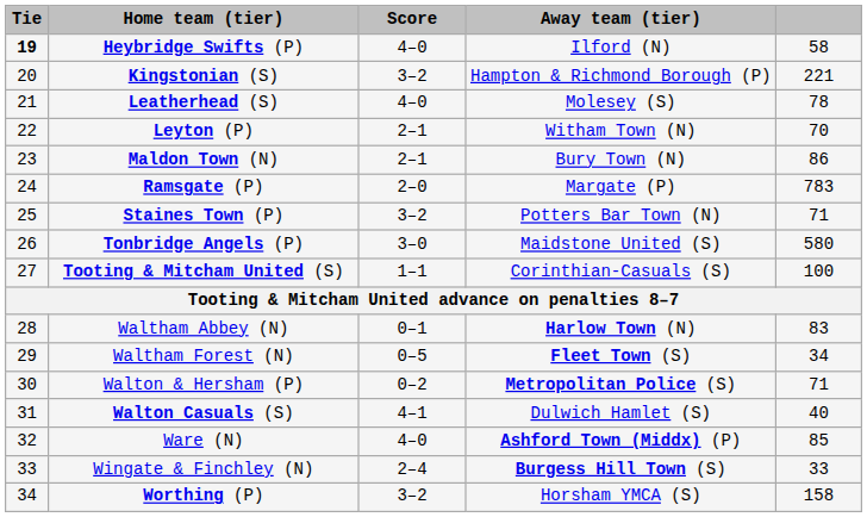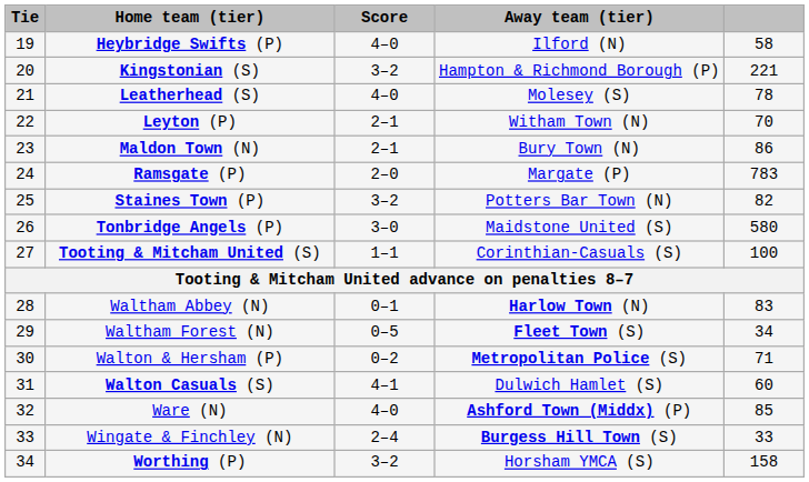 <table class="wikitable" style="width: 600px; background:WhiteSmoke; text-align:center; font-size:90%">
 <tr>
 <td scope="col" style="width:  5.00%; background:silver;"><strong>Tie</strong></td>
 <td scope="col" style="width: 36.25%; background:silver;"><strong>Home team (tier)</strong></td>
 <td scope="col" style="width: 12.50%; background:silver;"><strong>Score</strong></td>
 <td scope="col" style="width: 36.25%; background:silver;"><strong>Away team (tier)</strong></td>
 <td scope="col" style="width: 10.00%; background:silver;"><strong></strong></td>
 </tr>
 <tr>
-<td><strong>19</strong></td>
+<td>19</td>
 <td><strong><a href='#'>Heybridge Swifts</a></strong> (P)</td>
 <td>4–0</td>
 <td><a href='#'>Ilford</a> (N)</td>
 <td>58</td>
 </tr>
 <tr>
 <td>20</td>
 <td><strong><a href='#'>Kingstonian</a></strong> (S)</td>
 <td>3–2</td>
 <td><a href='#'>Hampton & Richmond Borough</a> (P)</td>
 <td>221</td>
 </tr>
 <tr>
 <td>21</td>
 <td><strong><a href='#'>Leatherhead</a></strong> (S)</td>
 <td>4–0</td>
 <td><a href='#'>Molesey</a> (S)</td>
 <td>78</td>
 </tr>
 <tr>
 <td>22</td>
 <td><strong><a href='#'>Leyton</a></strong> (P)</td>
 <td>2–1</td>
 <td><a href='#'>Witham Town</a> (N)</td>
 <td>70</td>
 </tr>
 <tr>
 <td>23</td>
 <td><strong><a href='#'>Maldon Town</a></strong> (N)</td>
 <td>2–1</td>
 <td><a href='#'>Bury Town</a> (N)</td>
 <td>86</td>
 </tr>
 <tr>
 <td>24</td>
 <td><strong><a href='#'>Ramsgate</a></strong> (P)</td>
 <td>2–0</td>
 <td><a href='#'>Margate</a> (P)</td>
 <td>783</td>
 </tr>
 <tr>
 <td>25</td>
 <td><strong><a href='#'>Staines Town</a></strong> (P)</td>
 <td>3–2 </td>
 <td><a href='#'>Potters Bar Town</a> (N)</td>
-<td>71</td>
+<td>82</td>
 </tr>
 <tr>
 <td>26</td>
 <td><strong><a href='#'>Tonbridge Angels</a></strong> (P)</td>
 <td>3–0</td>
 <td><a href='#'>Maidstone United</a> (S)</td>
 <td>580</td>
 </tr>
 <tr>
 <td>27</td>
 <td><strong><a href='#'>Tooting & Mitcham United</a></strong> (S)</td>
 <td>1–1</td>
 <td><a href='#'>Corinthian-Casuals</a> (S)</td>
 <td>100</td>
 </tr>
 <tr>
 <th colspan=5>Tooting & Mitcham United advance on penalties 8–7</th>
 </tr>
 <tr>
 <td>28</td>
 <td><a href='#'>Waltham Abbey</a> (N)</td>
 <td>0–1</td>
 <td><strong><a href='#'>Harlow Town</a></strong> (N)</td>
 <td>83</td>
 </tr>
 <tr>
 <td>29</td>
 <td><a href='#'>Waltham Forest</a> (N)</td>
 <td>0–5</td>
 <td><strong><a href='#'>Fleet Town</a></strong> (S)</td>
 <td>34</td>
 </tr>
 <tr>
 <td>30</td>
 <td><a href='#'>Walton & Hersham</a> (P)</td>
 <td>0–2</td>
 <td><strong><a href='#'>Metropolitan Police</a></strong> (S)</td>
 <td>71</td>
 </tr>
 <tr>
 <td>31</td>
 <td><strong><a href='#'>Walton Casuals</a></strong> (S)</td>
 <td>4–1</td>
 <td><a href='#'>Dulwich Hamlet</a> (S)</td>
-<td>40</td>
+<td>60</td>
 </tr>
 <tr>
 <td>32</td>
 <td><a href='#'>Ware</a> (N)</td>
 <td>4–0</td>
 <td><strong><a href='#'>Ashford Town (Middx)</a></strong> (P)</td>
 <td>85</td>
 </tr>
 <tr>
 <td>33</td>
 <td><a href='#'>Wingate & Finchley</a> (N)</td>
 <td>2–4 </td>
 <td><strong><a href='#'>Burgess Hill Town</a></strong> (S)</td>
 <td>33</td>
 </tr>
 <tr>
 <td>34</td>
 <td><strong><a href='#'>Worthing</a></strong> (P)</td>
 <td>3–2</td>
 <td><a href='#'>Horsham YMCA</a> (S)</td>
 <td>158</td>
 </tr>
 </table>
